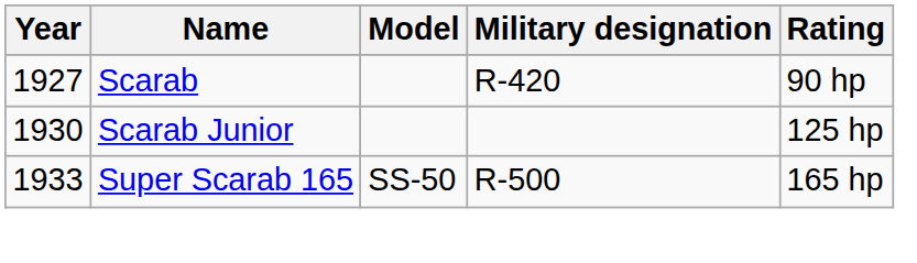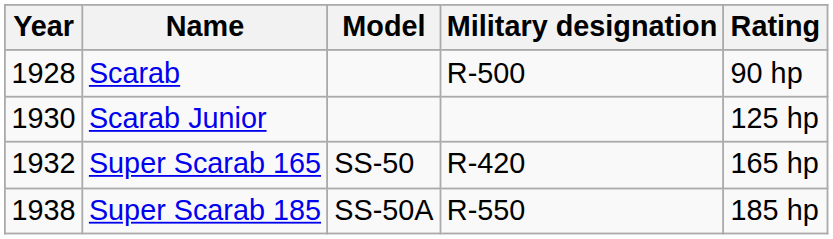 <table class="wikitable">
 <tr>
 <th>Year</th>
 <th>Name</th>
 <th>Model</th>
 <th>Military designation</th>
 <th>Rating</th>
 </tr>
 <tr>
-<td>1927</td>
+<td>1928</td>
 <td><a href='#'>Scarab</a></td>
 <td></td>
-<td>R-420</td>
+<td>R-500</td>
 <td>90 hp</td>
 </tr>
 <tr>
 <td>1930</td>
 <td><a href='#'>Scarab Junior</a></td>
 <td></td>
 <td></td>
 <td>125 hp</td>
 </tr>
 <tr>
-<td>1933</td>
+<td>1932</td>
 <td><a href='#'>Super Scarab 165</a></td>
 <td>SS-50</td>
-<td>R-500</td>
+<td>R-420</td>
 <td>165 hp</td>
 </tr>
+<tr>
+<td>1938</td>
+<td><a href='#'>Super Scarab 185</a></td>
+<td>SS-50A</td>
+<td>R-550</td>
+<td>185 hp</td>
+</tr>
 </table>
